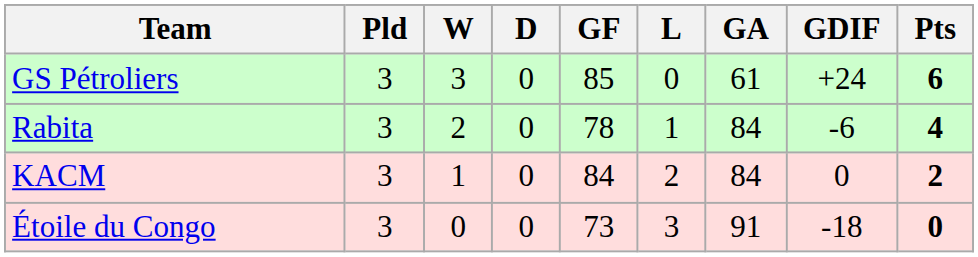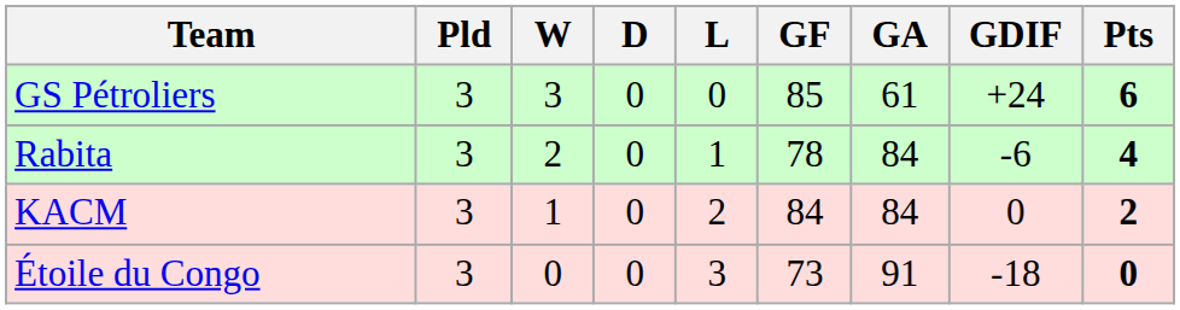 <table class=wikitable style="text-align:center" width=500>
 <tr>
 <th width=25%>Team</th>
 <th width=5%>Pld</th>
 <th width=5%>W</th>
 <th width=5%>D</th>
+<th width=5%>L</th>
 <th width=5%>GF</th>
-<th width=5%>L</th>
 <th width=5%>GA</th>
 <th width=5%>GDIF</th>
 <th width=5%>Pts</th>
 </tr>
 <tr bgcolor=#ccffcc>
 <td align="left"> <a href='#'>GS Pétroliers</a></td>
 <td>3</td>
 <td>3</td>
 <td>0</td>
+<td>0</td>
 <td>85</td>
-<td>0</td>
 <td>61</td>
 <td>+24</td>
 <td><strong>6</strong></td>
 </tr>
 <tr bgcolor=#ccffcc>
 <td align="left"> <a href='#'>Rabita</a></td>
 <td>3</td>
 <td>2</td>
 <td>0</td>
+<td>1</td>
 <td>78</td>
-<td>1</td>
 <td>84</td>
 <td>-6</td>
 <td><strong>4</strong></td>
 </tr>
 <tr bgcolor=#ffdddd>
 <td align="left"> <a href='#'>KACM</a></td>
 <td>3</td>
 <td>1</td>
 <td>0</td>
+<td>2</td>
 <td>84</td>
-<td>2</td>
 <td>84</td>
 <td>0</td>
 <td><strong>2</strong></td>
 </tr>
 <tr bgcolor=#ffdddd>
 <td align="left"> <a href='#'>Étoile du Congo</a></td>
 <td>3</td>
 <td>0</td>
 <td>0</td>
+<td>3</td>
 <td>73</td>
-<td>3</td>
 <td>91</td>
 <td>-18</td>
 <td><strong>0</strong></td>
 </tr>
 </table>
